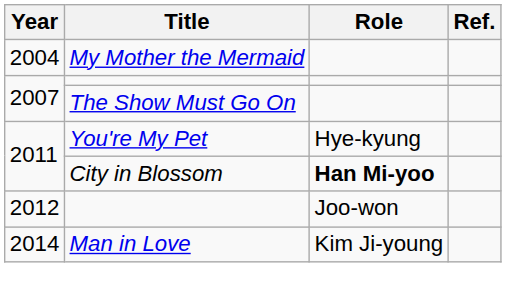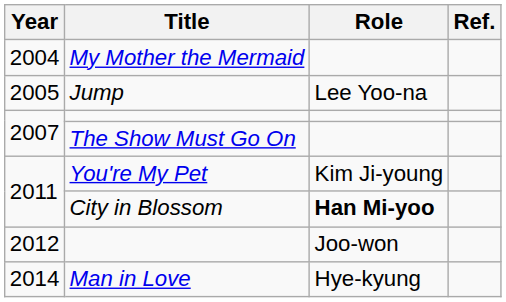 <table class="wikitable sortable" border="1">
 <tr>
 <th>Year</th>
 <th>Title</th>
 <th>Role</th>
 <th>Ref.</th>
 </tr>
 <tr>
 <td>2004</td>
 <td><a href='#'><em>My Mother the Mermaid</em></a></td>
 <td></td>
+<td></td>
+</tr>
+<tr>
+<td>2005</td>
+<td><em>Jump</em></td>
+<td>Lee Yoo-na</td>
 <td></td>
 </tr>
 <tr>
 <td rowspan="2">2007</td>
 <td><em></em></td>
 <td></td>
 <td></td>
 </tr>
 <tr>
 <td><a href='#'><em>The Show Must Go On</em></a></td>
 <td></td>
 <td></td>
 </tr>
 <tr>
 <td rowspan="2">2011</td>
 <td><em><a href='#'>You're My Pet</a></em></td>
-<td>Hye-kyung</td>
+<td>Kim Ji-young</td>
 <td></td>
 </tr>
 <tr>
 <td><em>City in Blossom</em></td>
 <td><strong>Han Mi-yoo</strong></td>
 <td></td>
 </tr>
 <tr>
 <td>2012</td>
 <td><em></em></td>
 <td>Joo-won</td>
 <td></td>
 </tr>
 <tr>
 <td>2014</td>
 <td><em><a href='#'>Man in Love</a></em></td>
-<td>Kim Ji-young</td>
+<td>Hye-kyung</td>
 <td></td>
 </tr>
 </table>
